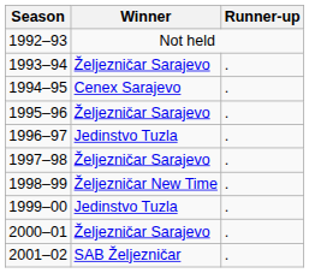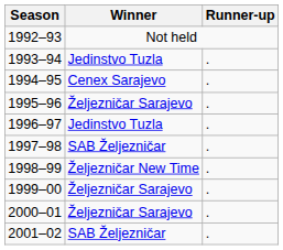 <table class="wikitable">
 <tr>
 <th>Season</th>
 <th>Winner</th>
 <th>Runner-up</th>
 </tr>
 <tr>
 <td>1992–93</td>
 <td colspan=2 rowspan=1 align=center>Not held</td>
 </tr>
 <tr>
 <td>1993–94</td>
-<td><a href='#'>Željezničar Sarajevo</a></td>
+<td><a href='#'>Jedinstvo Tuzla</a></td>
 <td>.</td>
 </tr>
 <tr>
 <td>1994–95</td>
 <td><a href='#'>Cenex Sarajevo</a></td>
 <td>.</td>
 </tr>
 <tr>
 <td>1995–96</td>
 <td><a href='#'>Željezničar Sarajevo</a></td>
 <td>.</td>
 </tr>
 <tr>
 <td>1996–97</td>
 <td><a href='#'>Jedinstvo Tuzla</a></td>
 <td>.</td>
 </tr>
 <tr>
 <td>1997–98</td>
-<td><a href='#'>Željezničar Sarajevo</a></td>
+<td><a href='#'>SAB Željezničar</a></td>
 <td>.</td>
 </tr>
 <tr>
 <td>1998–99</td>
 <td><a href='#'>Željezničar New Time</a></td>
 <td>.</td>
 </tr>
 <tr>
 <td>1999–00</td>
-<td><a href='#'>Jedinstvo Tuzla</a></td>
+<td><a href='#'>Željezničar Sarajevo</a></td>
 <td>.</td>
 </tr>
 <tr>
 <td>2000–01</td>
 <td><a href='#'>Željezničar Sarajevo</a></td>
 <td>.</td>
 </tr>
 <tr>
 <td>2001–02</td>
 <td><a href='#'>SAB Željezničar</a></td>
 <td>.</td>
 </tr>
 </table>
